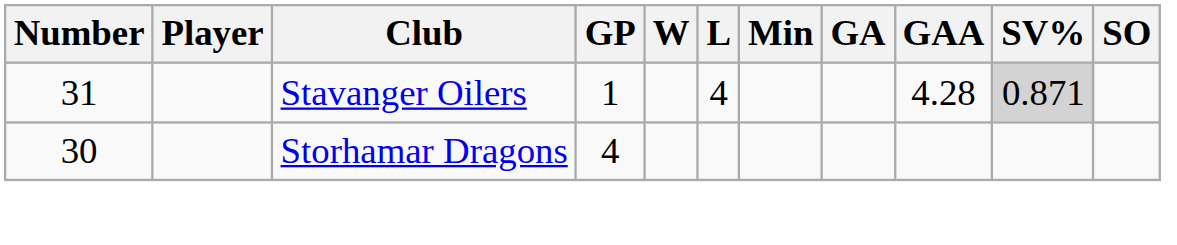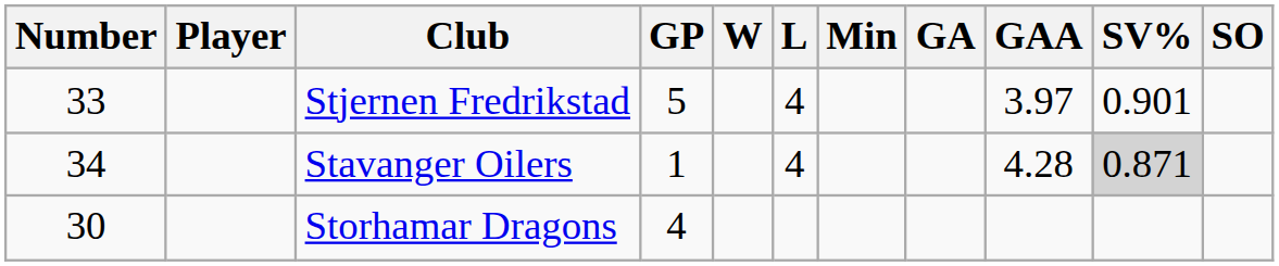 <table class="wikitable sortable" style="text-align: center;">
 <tr>
 <th>Number</th>
 <th>Player</th>
 <th>Club</th>
 <th>GP</th>
 <th>W</th>
 <th>L</th>
 <th>Min</th>
 <th>GA</th>
 <th>GAA</th>
 <th>SV%</th>
 <th>SO</th>
 </tr>
 <tr>
-<td>31</td>
+<td>33</td>
+<td align=left></td>
+<td align=left><a href='#'>Stjernen Fredrikstad</a></td>
+<td>5</td>
+<td></td>
+<td>4</td>
+<td></td>
+<td></td>
+<td>3.97</td>
+<td>0.901</td>
+<td></td>
+</tr>
+<tr>
+<td>34</td>
 <td align=left></td>
 <td align=left><a href='#'>Stavanger Oilers</a></td>
 <td>1</td>
 <td></td>
 <td>4</td>
 <td></td>
 <td></td>
 <td>4.28</td>
 <td style="background: lightgrey;">0.871</td>
 <td></td>
 </tr>
 <tr>
 <td>30</td>
 <td align=left></td>
 <td align=left><a href='#'>Storhamar Dragons</a></td>
 <td>4</td>
 <td></td>
 <td></td>
 <td></td>
 <td></td>
 <td></td>
 <td></td>
 <td></td>
 </tr>
 </table>
